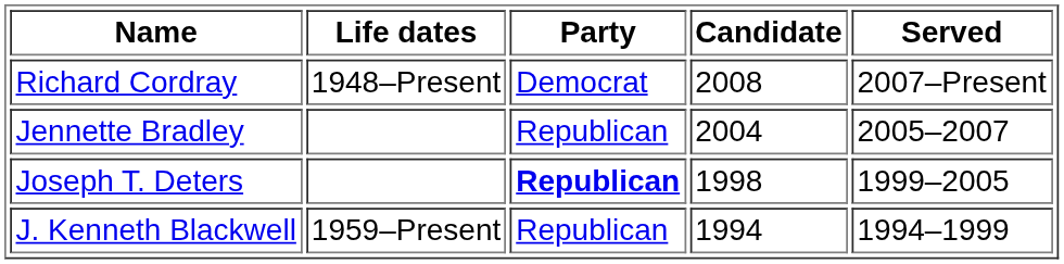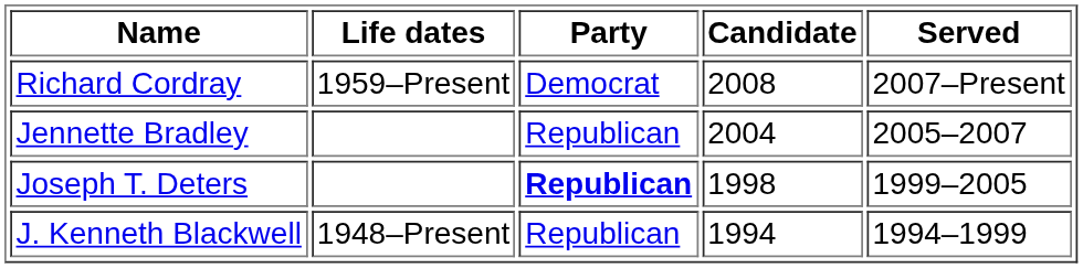 <table table border="1" cellpadding="2">
 <tr>
 <th>Name</th>
 <th>Life dates</th>
 <th>Party</th>
 <th>Candidate</th>
 <th>Served</th>
 </tr>
 <tr>
 <td><a href='#'>Richard Cordray</a></td>
-<td>1948–Present</td>
+<td>1959–Present</td>
 <td><a href='#'>Democrat</a></td>
 <td>2008</td>
 <td>2007–Present</td>
 </tr>
 <tr>
 <td><a href='#'>Jennette Bradley</a></td>
 <td> </td>
 <td><a href='#'>Republican</a></td>
 <td>2004</td>
 <td>2005–2007</td>
 </tr>
 <tr>
 <td><a href='#'>Joseph T. Deters</a></td>
 <td> </td>
 <td><strong><a href='#'>Republican</a></strong></td>
 <td>1998</td>
 <td>1999–2005</td>
 </tr>
 <tr>
 <td><a href='#'>J. Kenneth Blackwell</a></td>
-<td>1959–Present</td>
+<td>1948–Present</td>
 <td><a href='#'>Republican</a></td>
 <td>1994</td>
 <td>1994–1999</td>
 </tr>
 </table>
